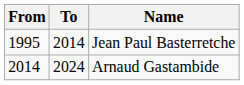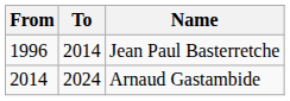 <table class="wikitable">
 <tr>
 <th>From</th>
 <th>To</th>
 <th>Name</th>
 </tr>
 <tr>
-<td>1995</td>
+<td>1996</td>
 <td>2014</td>
 <td>Jean Paul Basterretche</td>
 </tr>
 <tr>
 <td>2014</td>
 <td>2024</td>
 <td>Arnaud Gastambide</td>
 </tr>
 </table>
